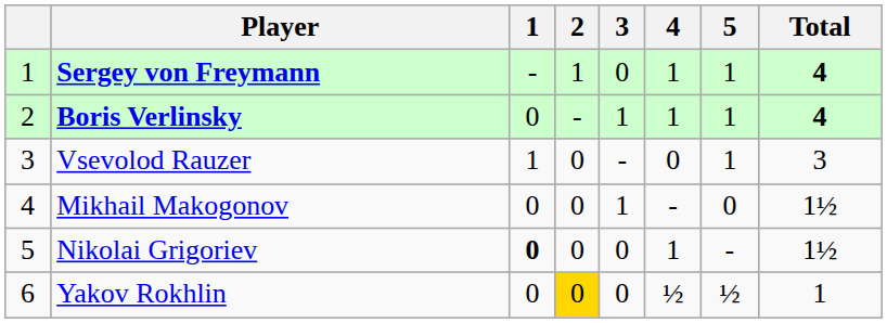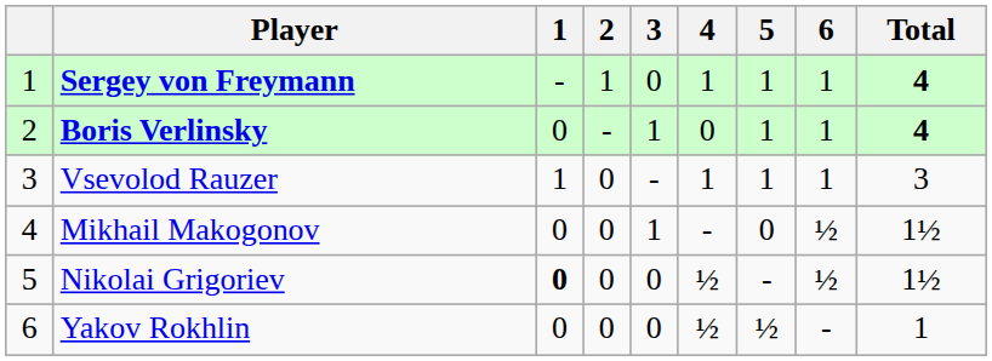 <table class="wikitable" border="1" width="500px">
 <tr>
 <th></th>
 <th>Player</th>
 <th>1</th>
 <th>2</th>
 <th>3</th>
 <th>4</th>
 <th>5</th>
+<th>6</th>
 <th>Total</th>
 </tr>
 <tr align="center" style="background:#ccffcc;">
 <td>1</td>
 <td align="left"> <strong><a href='#'>Sergey von Freymann</a></strong></td>
 <td>-</td>
 <td>1</td>
 <td>0</td>
 <td>1</td>
 <td>1</td>
+<td>1</td>
 <td align="center"><strong>4</strong></td>
 </tr>
 <tr align="center" style="background:#ccffcc;">
 <td>2</td>
 <td align="left"> <strong><a href='#'>Boris Verlinsky</a></strong></td>
 <td>0</td>
 <td>-</td>
 <td>1</td>
+<td>0</td>
 <td>1</td>
 <td>1</td>
 <td align="center"><strong>4</strong></td>
 </tr>
 <tr align="center">
 <td>3</td>
 <td align="left"> <a href='#'>Vsevolod Rauzer</a></td>
 <td>1</td>
 <td>0</td>
 <td>-</td>
-<td>0</td>
+<td>1</td>
+<td>1</td>
 <td>1</td>
 <td align="center">3</td>
 </tr>
 <tr align="center">
 <td>4</td>
 <td align="left"> <a href='#'>Mikhail Makogonov</a></td>
 <td>0</td>
 <td>0</td>
 <td>1</td>
 <td>-</td>
 <td>0</td>
+<td>½</td>
 <td align="center">1½</td>
 </tr>
 <tr align="center">
 <td>5</td>
 <td align="left"> <a href='#'>Nikolai Grigoriev</a></td>
 <td><strong>0</strong></td>
 <td>0</td>
 <td>0</td>
-<td>1</td>
+<td>½</td>
 <td>-</td>
+<td>½</td>
 <td align="center">1½</td>
 </tr>
 <tr align="center">
 <td>6</td>
 <td align="left"> <a href='#'>Yakov Rokhlin</a></td>
 <td>0</td>
-<td style="background: gold;">0</td>
+<td>0</td>
 <td>0</td>
 <td>½</td>
 <td>½</td>
+<td>-</td>
 <td align="center">1</td>
 </tr>
 </table>
